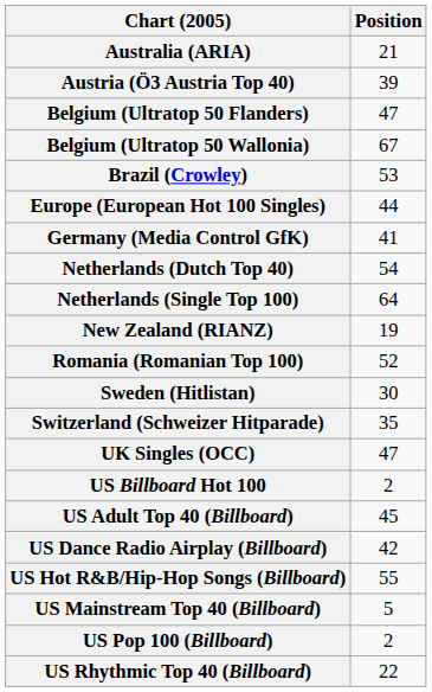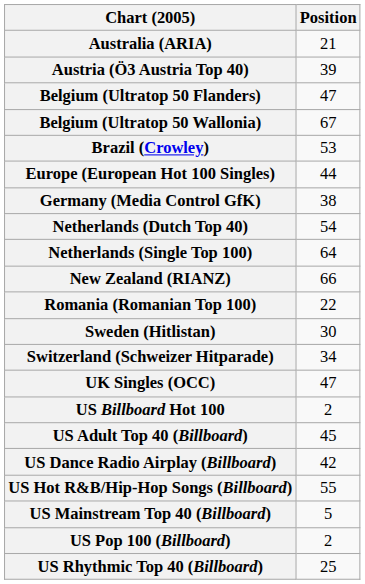 <table class="wikitable sortable plainrowheaders" style="text-align:center">
 <tr>
 <th scope="col">Chart (2005)</th>
 <th scope="col">Position</th>
 </tr>
 <tr>
 <th scope="row">Australia (ARIA)</th>
 <td>21</td>
 </tr>
 <tr>
 <th scope="row">Austria (Ö3 Austria Top 40)</th>
 <td>39</td>
 </tr>
 <tr>
 <th scope="row">Belgium (Ultratop 50 Flanders)</th>
 <td>47</td>
 </tr>
 <tr>
 <th scope="row">Belgium (Ultratop 50 Wallonia)</th>
 <td>67</td>
 </tr>
 <tr>
 <th scope="row">Brazil (<a href='#'>Crowley</a>)</th>
 <td>53</td>
 </tr>
 <tr>
 <th scope="row">Europe (European Hot 100 Singles)</th>
 <td>44</td>
 </tr>
 <tr>
 <th scope="row">Germany (Media Control GfK)</th>
-<td>41</td>
+<td>38</td>
 </tr>
 <tr>
 <th scope="row">Netherlands (Dutch Top 40)</th>
 <td>54</td>
 </tr>
 <tr>
 <th scope="row">Netherlands (Single Top 100)</th>
 <td>64</td>
 </tr>
 <tr>
 <th scope="row">New Zealand (RIANZ)</th>
-<td>19</td>
+<td>66</td>
 </tr>
 <tr>
 <th scope="row">Romania (Romanian Top 100)</th>
-<td>52</td>
+<td>22</td>
 </tr>
 <tr>
 <th scope="row">Sweden (Hitlistan)</th>
 <td>30</td>
 </tr>
 <tr>
 <th scope="row">Switzerland (Schweizer Hitparade)</th>
-<td>35</td>
+<td>34</td>
 </tr>
 <tr>
 <th scope="row">UK Singles (OCC)</th>
 <td>47</td>
 </tr>
 <tr>
 <th scope="row">US <em>Billboard</em> Hot 100</th>
 <td>2</td>
 </tr>
 <tr>
 <th scope="row">US Adult Top 40 (<em>Billboard</em>)</th>
 <td>45</td>
 </tr>
 <tr>
 <th scope="row">US Dance Radio Airplay (<em>Billboard</em>)</th>
 <td>42</td>
 </tr>
 <tr>
 <th scope="row">US Hot R&B/Hip-Hop Songs (<em>Billboard</em>)</th>
 <td>55</td>
 </tr>
 <tr>
 <th scope="row">US Mainstream Top 40 (<em>Billboard</em>)</th>
 <td>5</td>
 </tr>
 <tr>
 <th scope="row">US Pop 100 (<em>Billboard</em>)</th>
 <td>2</td>
 </tr>
 <tr>
 <th scope="row">US Rhythmic Top 40 (<em>Billboard</em>)</th>
-<td>22</td>
+<td>25</td>
 </tr>
 </table>
